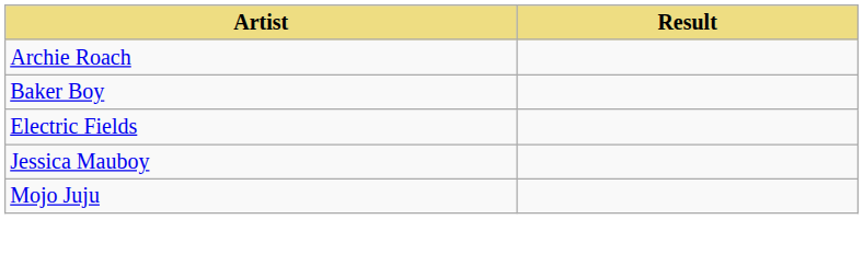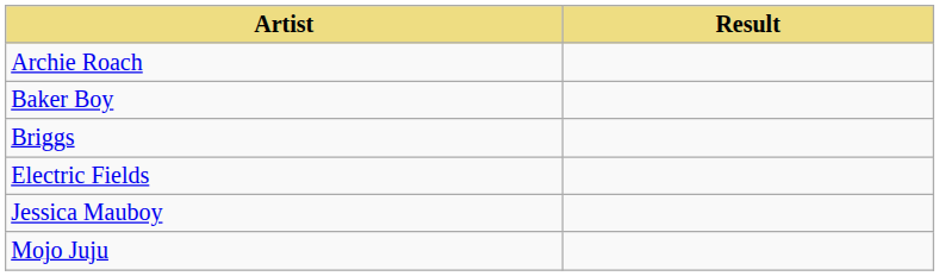 <table class="wikitable" width=100%>
 <tr>
 <th style="width:15%;background:#EEDD82;">Artist</th>
 <th style="width:10%;background:#EEDD82;">Result</th>
 </tr>
 <tr>
 <td><a href='#'>Archie Roach</a></td>
 <td></td>
 </tr>
 <tr>
 <td><a href='#'>Baker Boy</a></td>
+<td></td>
+</tr>
+<tr>
+<td><a href='#'>Briggs</a></td>
 <td></td>
 </tr>
 <tr>
 <td><a href='#'>Electric Fields</a></td>
 <td></td>
 </tr>
 <tr>
 <td><a href='#'>Jessica Mauboy</a></td>
 <td></td>
 </tr>
 <tr>
 <td><a href='#'>Mojo Juju</a></td>
 <td></td>
 </tr>
 </table>
